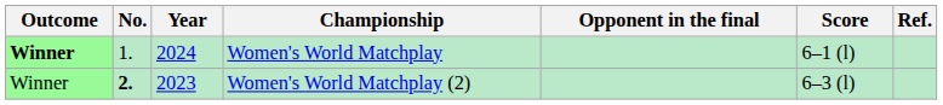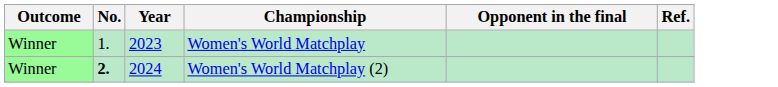 <table class="sortable wikitable">
 <tr>
 <th width="80">Outcome</th>
 <th width="20">No.</th>
 <th width="50">Year</th>
 <th style="width:250px;">Championship</th>
 <th style="width:200px;">Opponent in the final</th>
-<th width="70">Score </th>
 <th width="25">Ref.</th>
 </tr>
 <tr style="background:#B9E9C9;">
-<td style="background:#98FB98"><strong>Winner</strong></td>
+<td style="background:#98FB98">Winner</td>
 <td>1.</td>
-<td><a href='#'>2024</a></td>
+<td><a href='#'>2023</a></td>
 <td><a href='#'>Women's World Matchplay</a></td>
 <td></td>
-<td>6–1 (l)</td>
 <td style="text-align:center;"></td>
 </tr>
 <tr style="background:#B9E9C9;">
 <td style="background:#98FB98">Winner</td>
 <td><strong>2.</strong></td>
-<td><a href='#'>2023</a></td>
+<td><a href='#'>2024</a></td>
 <td><a href='#'>Women's World Matchplay</a> (2)</td>
 <td></td>
-<td>6–3 (l)</td>
 <td style="text-align:center;"></td>
 </tr>
 </table>
